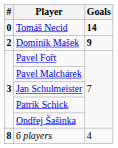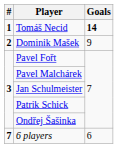 <table class="wikitable">
 <tr>
 <th>#</th>
 <th>Player</th>
 <th>Goals</th>
 </tr>
 <tr>
-<td><strong>0</strong></td>
+<td><strong>1</strong></td>
 <td><a href='#'>Tomáš Necid</a></td>
 <td><strong>14</strong></td>
 </tr>
 <tr>
 <td><strong>2</strong></td>
 <td><a href='#'>Dominik Mašek</a></td>
-<td><strong>9</strong></td>
+<td>9</td>
 </tr>
 <tr>
 <td rowspan="5"><strong>3</strong></td>
 <td><a href='#'>Pavel Fořt</a></td>
 <td rowspan="5">7</td>
 </tr>
 <tr>
 <td><a href='#'>Pavel Malchárek</a></td>
 </tr>
 <tr>
 <td><a href='#'>Jan Schulmeister</a></td>
 </tr>
 <tr>
 <td><a href='#'>Patrik Schick</a></td>
 </tr>
 <tr>
 <td><a href='#'>Ondřej Šašinka</a></td>
 </tr>
 <tr>
-<td><strong>8</strong></td>
+<td><strong>7</strong></td>
 <td><em>6 players</em></td>
-<td>4</td>
+<td>6</td>
 </tr>
 </table>
